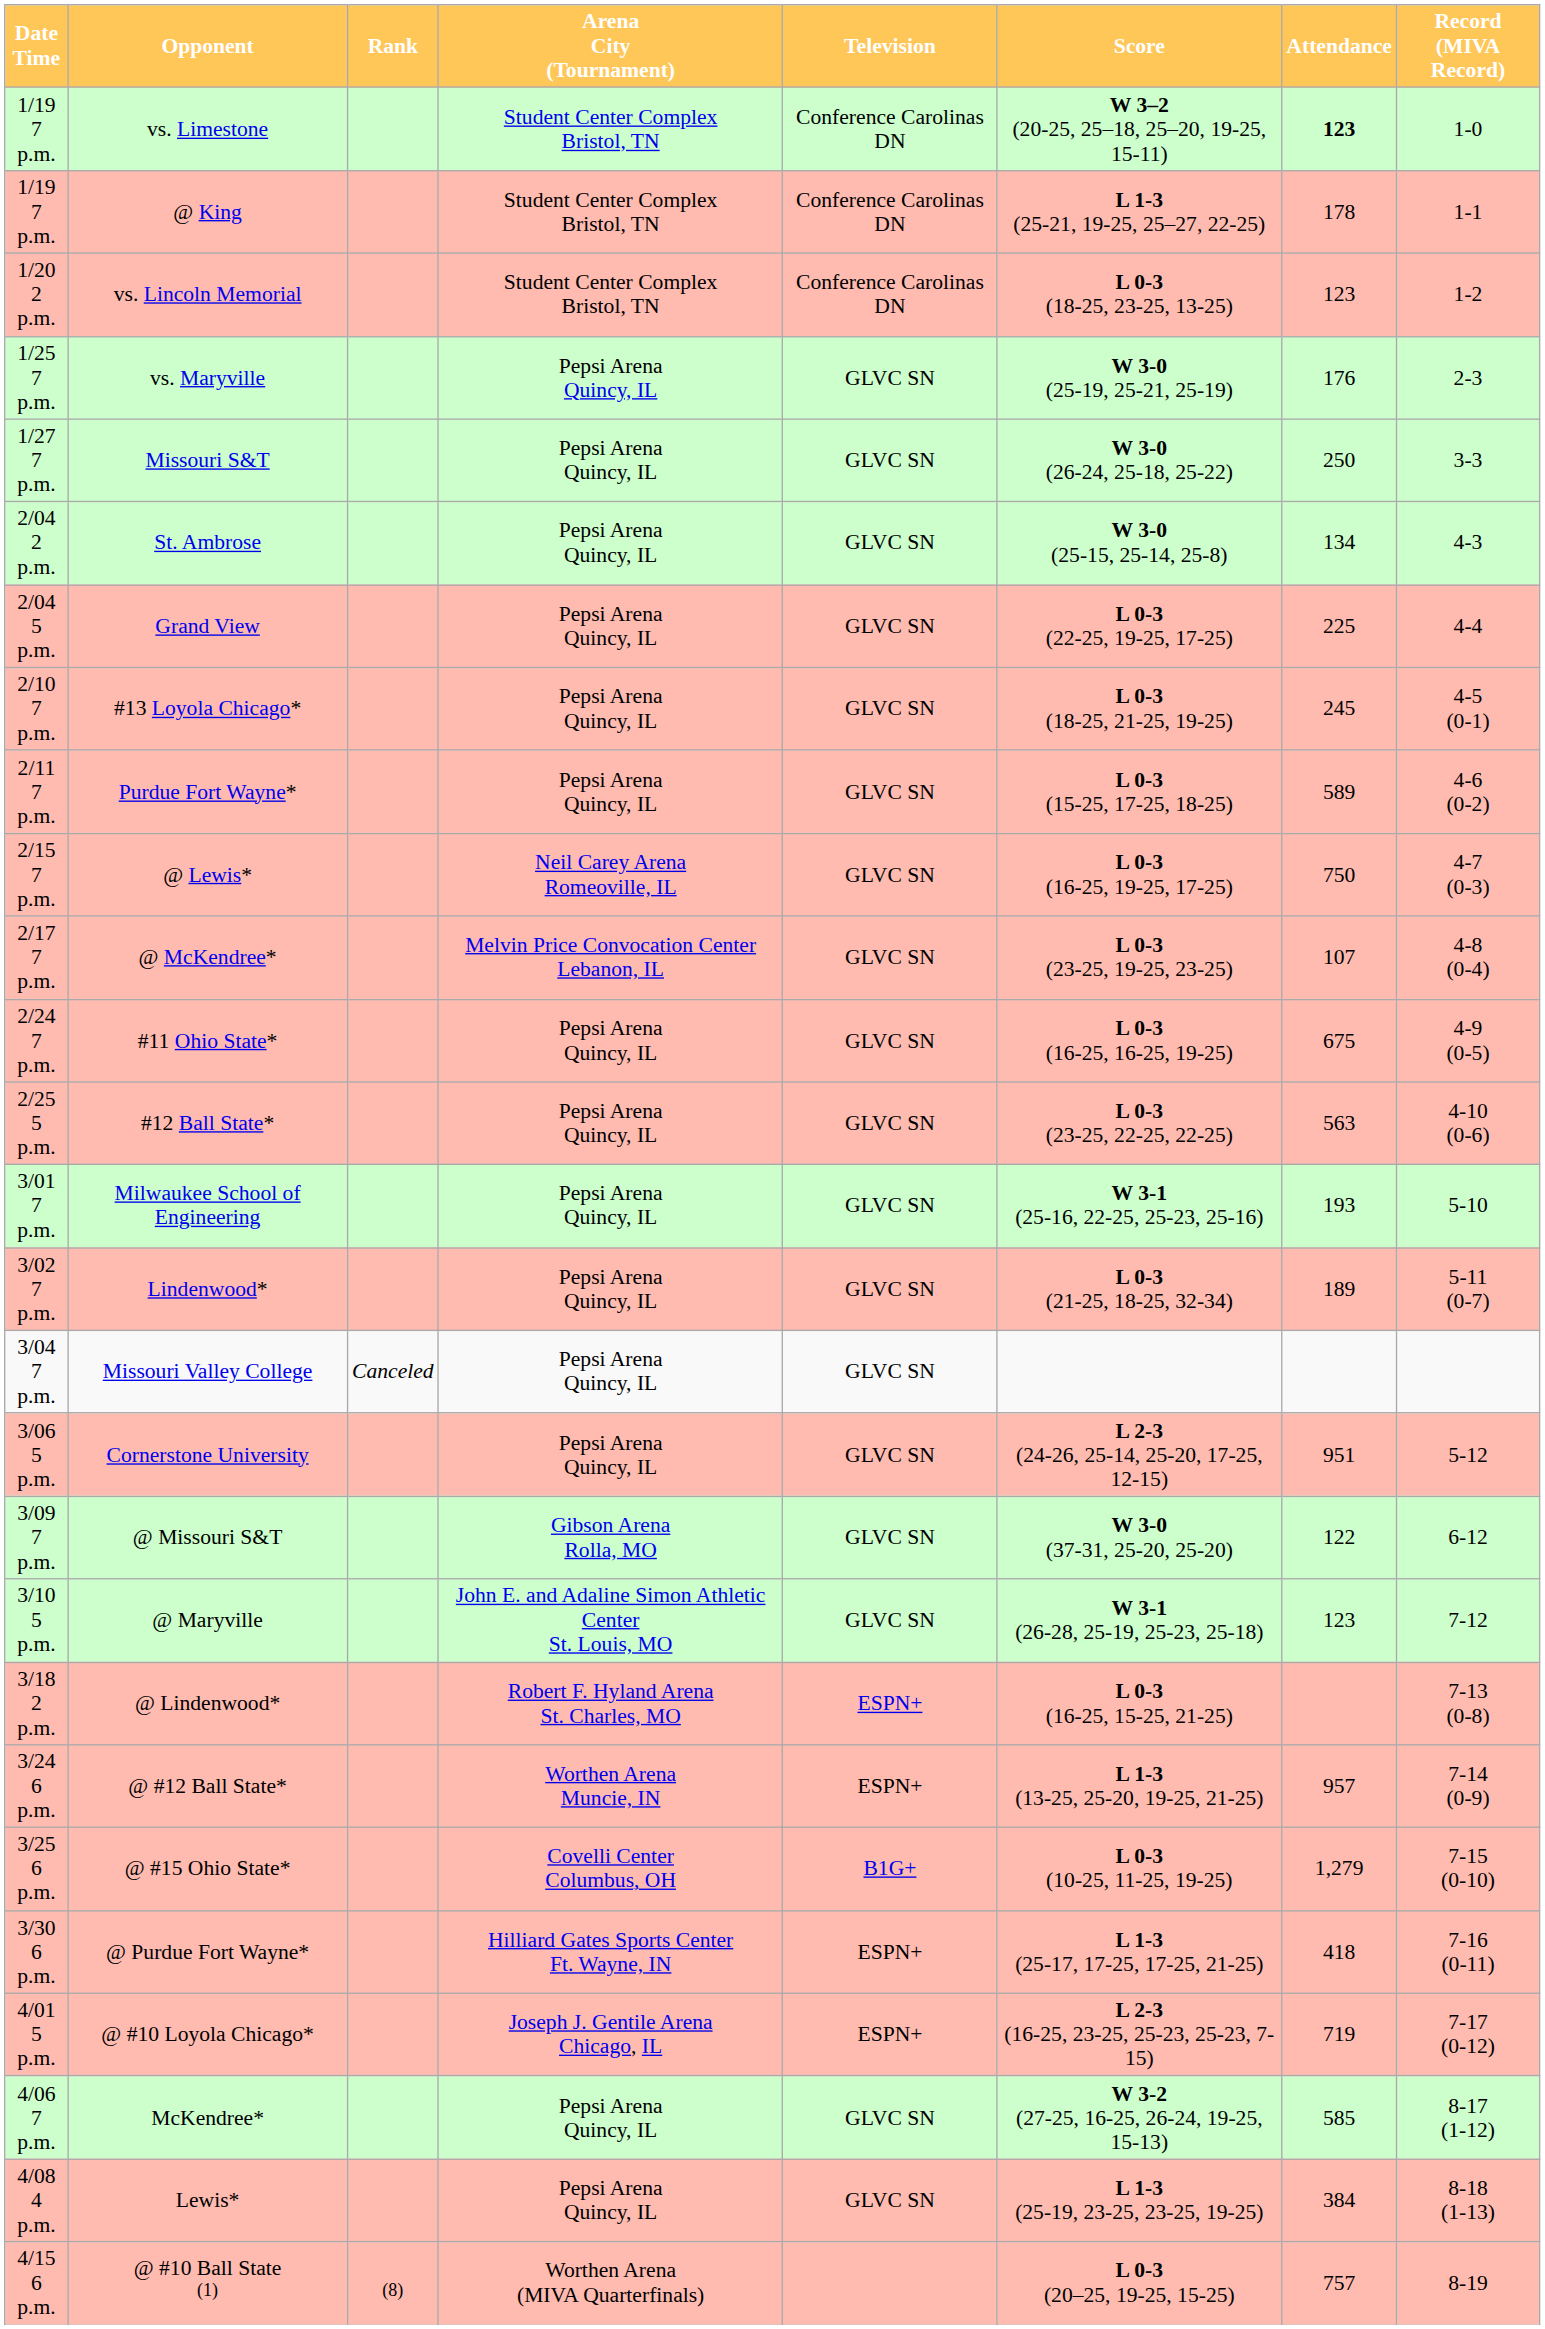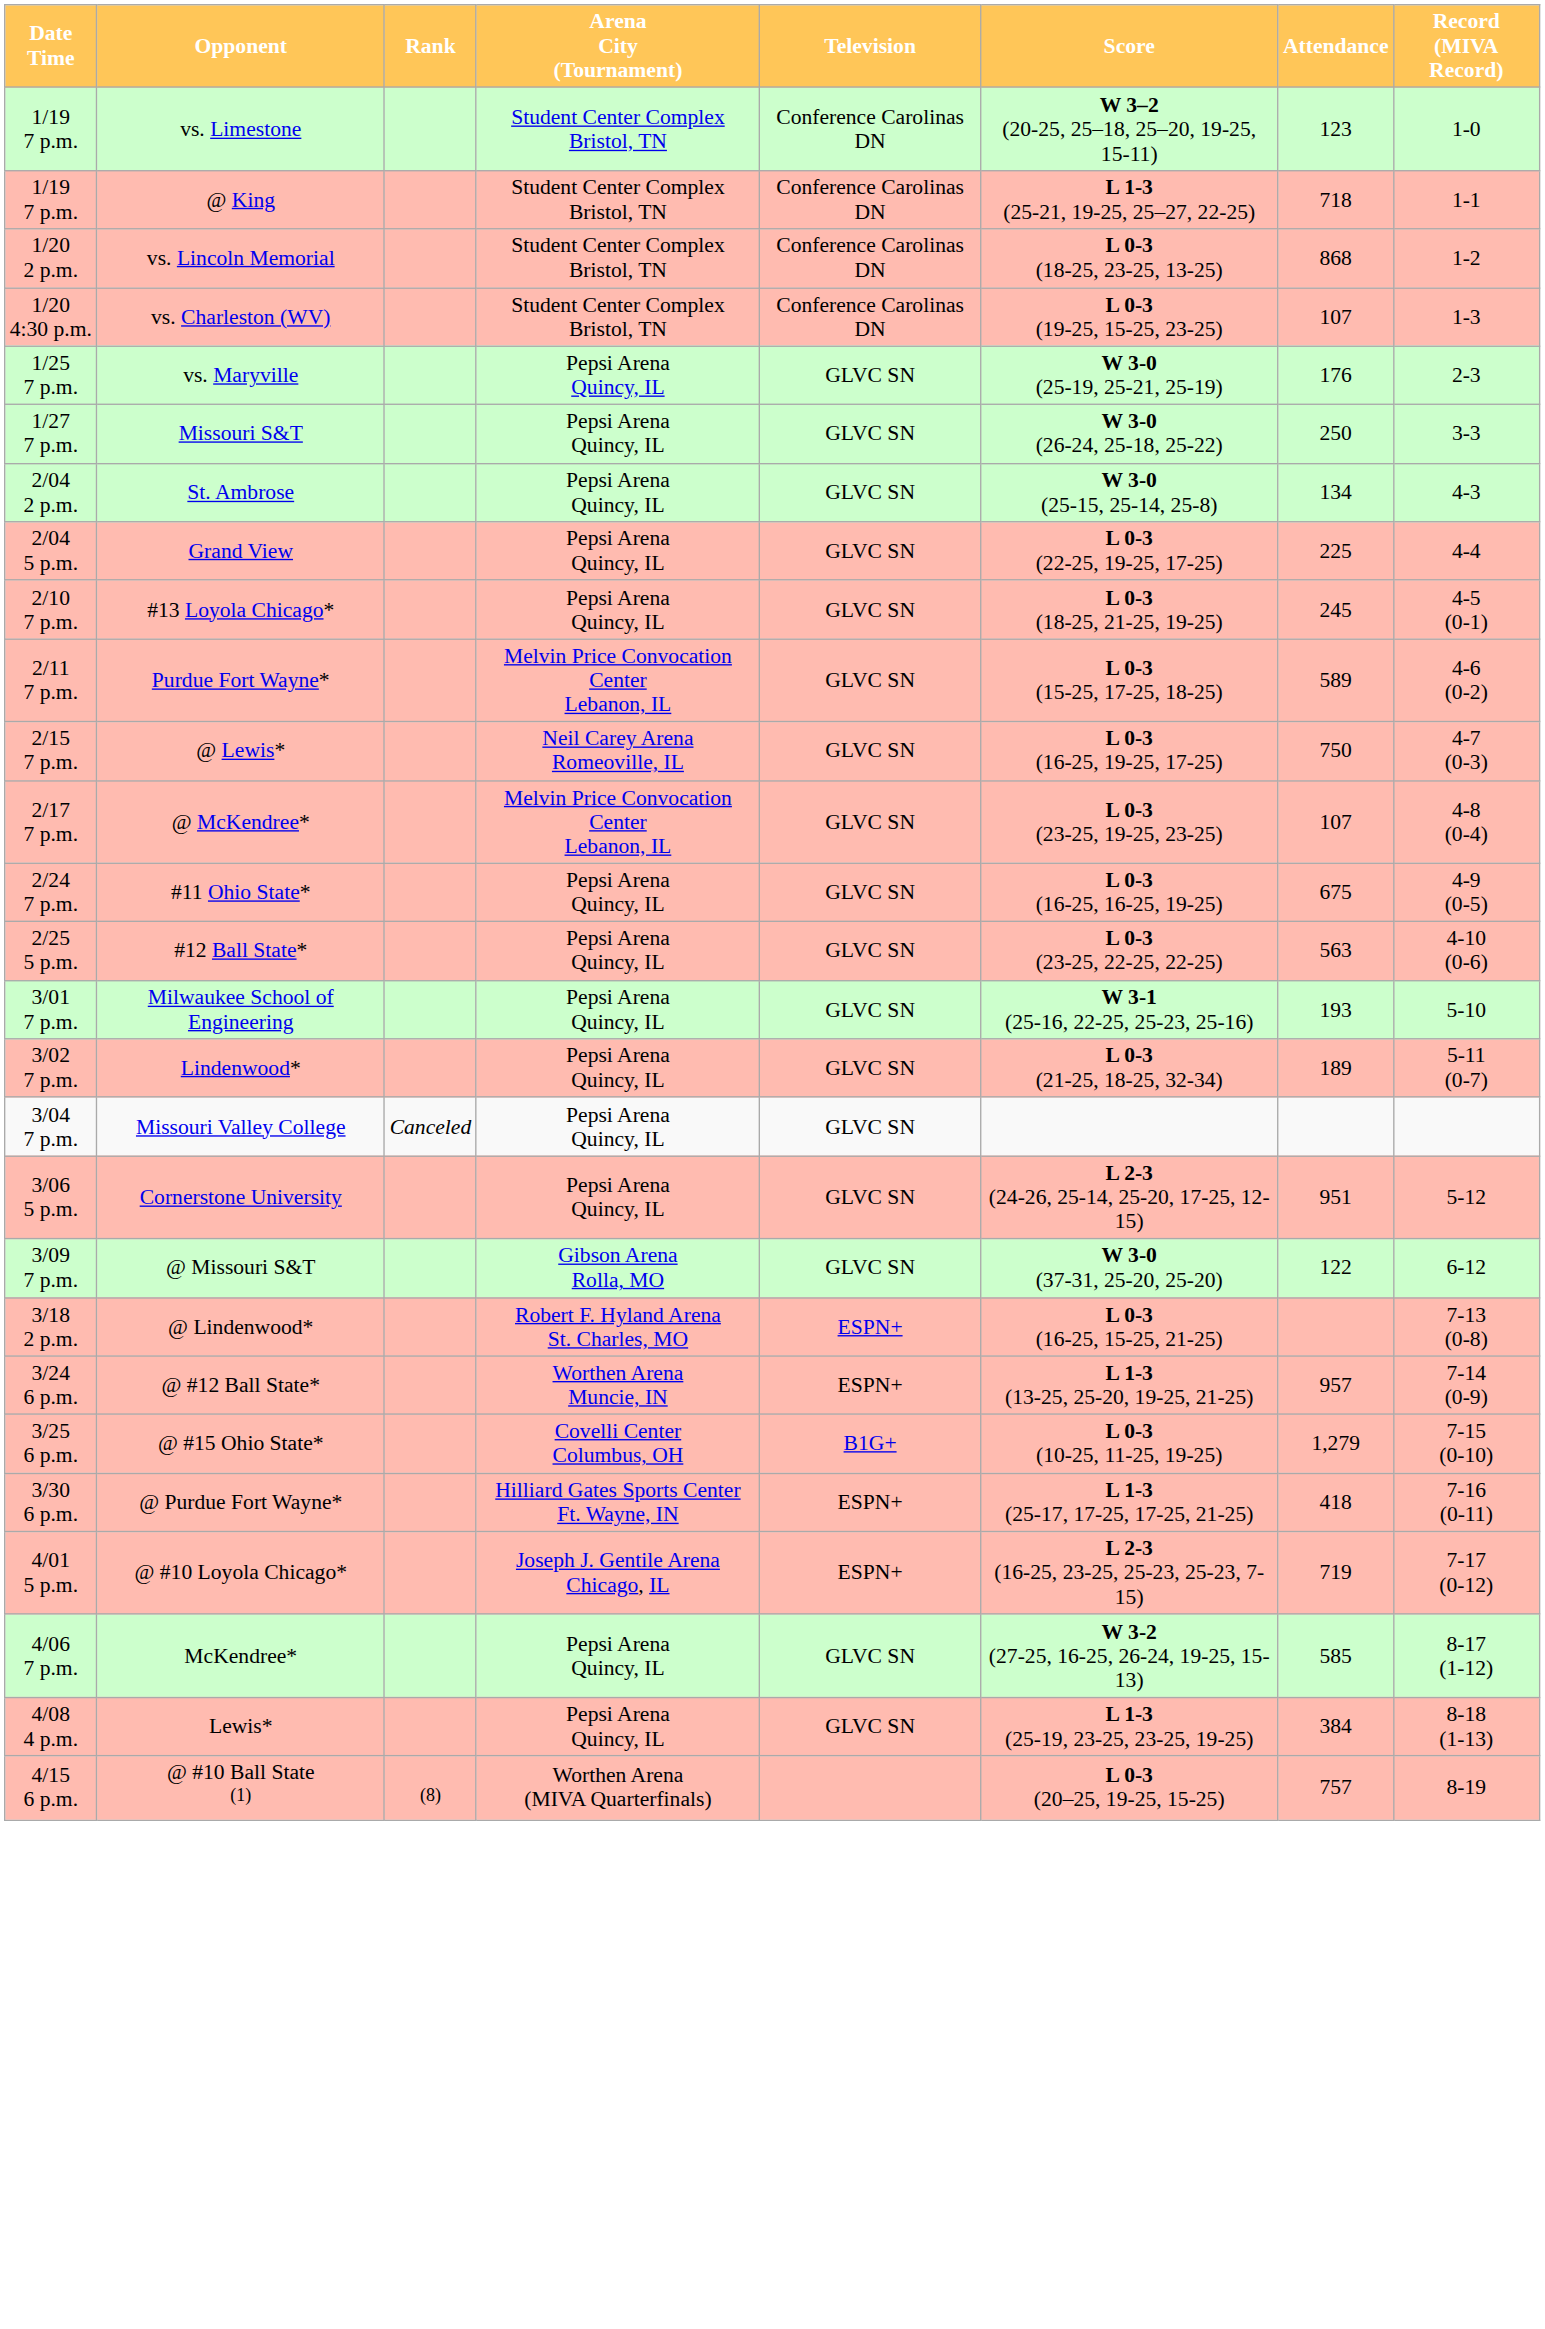 <table class="wikitable sortable" style="width:90%">
 <tr>
 <th style="background:#FFC658; color:#FFFFFF;" scope="col">Date<br>Time</th>
 <th style="background:#FFC658; color:#FFFFFF;" scope="col">Opponent</th>
 <th style="background:#FFC658; color:#FFFFFF;" scope="col">Rank</th>
 <th style="background:#FFC658; color:#FFFFFF;" scope="col">Arena<br>City<br>(Tournament)</th>
 <th style="background:#FFC658; color:#FFFFFF;" scope="col">Television</th>
 <th style="background:#FFC658; color:#FFFFFF;" scope="col">Score</th>
 <th style="background:#FFC658; color:#FFFFFF;" scope="col">Attendance</th>
 <th style="background:#FFC658; color:#FFFFFF;" scope="col">Record<br>(MIVA Record)</th>
 </tr>
 <tr align="center" bgcolor="#ccffcc">
 <td>1/19<br>7 p.m.</td>
 <td>vs. <a href='#'>Limestone</a></td>
 <td></td>
 <td><a href='#'>Student Center Complex</a><br><a href='#'>Bristol, TN</a></td>
 <td>Conference Carolinas DN</td>
 <td><strong>W 3–2</strong><br>(20-25, 25–18, 25–20, 19-25, 15-11)</td>
-<td><strong>123</strong></td>
+<td>123</td>
 <td>1-0</td>
 </tr>
 <tr align="center" bgcolor="#ffbbb">
 <td>1/19<br>7 p.m.</td>
 <td>@ <a href='#'>King</a></td>
 <td></td>
 <td>Student Center Complex<br>Bristol, TN</td>
 <td>Conference Carolinas DN</td>
 <td><strong>L 1-3</strong><br>(25-21, 19-25, 25–27, 22-25)</td>
-<td>178</td>
+<td>718</td>
 <td>1-1</td>
 </tr>
 <tr align="center" bgcolor="#ffbbb">
 <td>1/20<br>2 p.m.</td>
 <td>vs. <a href='#'>Lincoln Memorial</a></td>
 <td></td>
 <td>Student Center Complex<br>Bristol, TN</td>
 <td>Conference Carolinas DN</td>
 <td><strong>L 0-3</strong><br>(18-25, 23-25, 13-25)</td>
-<td>123</td>
+<td>868</td>
 <td>1-2</td>
+</tr>
+<tr align="center" bgcolor="#ffbbb">
+<td>1/20<br>4:30 p.m.</td>
+<td>vs. <a href='#'>Charleston (WV)</a></td>
+<td></td>
+<td>Student Center Complex<br>Bristol, TN</td>
+<td>Conference Carolinas DN</td>
+<td><strong>L 0-3</strong><br>(19-25, 15-25, 23-25)</td>
+<td>107</td>
+<td>1-3</td>
 </tr>
 <tr align="center" bgcolor="#ccffcc">
 <td>1/25<br>7 p.m.</td>
 <td>vs. <a href='#'>Maryville</a></td>
 <td></td>
 <td>Pepsi Arena<br><a href='#'>Quincy, IL</a></td>
 <td>GLVC SN</td>
 <td><strong>W 3-0</strong><br>(25-19, 25-21, 25-19)</td>
 <td>176</td>
 <td>2-3</td>
 </tr>
 <tr align="center" bgcolor="#ccffcc">
 <td>1/27<br>7 p.m.</td>
 <td><a href='#'>Missouri S&T</a></td>
 <td></td>
 <td>Pepsi Arena<br>Quincy, IL</td>
 <td>GLVC SN</td>
 <td><strong>W 3-0</strong><br>(26-24, 25-18, 25-22)</td>
 <td>250</td>
 <td>3-3</td>
 </tr>
 <tr align="center" bgcolor="#ccffcc">
 <td>2/04<br>2 p.m.</td>
 <td><a href='#'>St. Ambrose</a></td>
 <td></td>
 <td>Pepsi Arena<br>Quincy, IL</td>
 <td>GLVC SN</td>
 <td><strong>W 3-0</strong><br>(25-15, 25-14, 25-8)</td>
 <td>134</td>
 <td>4-3</td>
 </tr>
 <tr align="center" bgcolor="#ffbbb">
 <td>2/04<br>5 p.m.</td>
 <td><a href='#'>Grand View</a></td>
 <td></td>
 <td>Pepsi Arena<br>Quincy, IL</td>
 <td>GLVC SN</td>
 <td><strong>L 0-3</strong><br>(22-25, 19-25, 17-25)</td>
 <td>225</td>
 <td>4-4</td>
 </tr>
 <tr align="center" bgcolor="#ffbbb">
 <td>2/10<br>7 p.m.</td>
 <td>#13 <a href='#'>Loyola Chicago</a>*</td>
 <td></td>
 <td>Pepsi Arena<br>Quincy, IL</td>
 <td>GLVC SN</td>
 <td><strong>L 0-3</strong><br>(18-25, 21-25, 19-25)</td>
 <td>245</td>
 <td>4-5<br>(0-1)</td>
 </tr>
 <tr align="center" bgcolor="#ffbbb">
 <td>2/11<br>7 p.m.</td>
 <td><a href='#'>Purdue Fort Wayne</a>*</td>
 <td></td>
-<td>Pepsi Arena<br>Quincy, IL</td>
+<td><a href='#'>Melvin Price Convocation Center</a><br><a href='#'>Lebanon, IL</a></td>
 <td>GLVC SN</td>
 <td><strong>L 0-3</strong><br>(15-25, 17-25, 18-25)</td>
 <td>589</td>
 <td>4-6<br>(0-2)</td>
 </tr>
 <tr align="center" bgcolor="#ffbbb">
 <td>2/15<br>7 p.m.</td>
 <td>@ <a href='#'>Lewis</a>*</td>
 <td></td>
 <td><a href='#'>Neil Carey Arena</a><br><a href='#'>Romeoville, IL</a></td>
 <td>GLVC SN</td>
 <td><strong>L 0-3</strong><br>(16-25, 19-25, 17-25)</td>
 <td>750</td>
 <td>4-7<br>(0-3)</td>
 </tr>
 <tr align="center" bgcolor="#ffbbb">
 <td>2/17<br>7 p.m.</td>
 <td>@ <a href='#'>McKendree</a>*</td>
 <td></td>
 <td><a href='#'>Melvin Price Convocation Center</a><br><a href='#'>Lebanon, IL</a></td>
 <td>GLVC SN</td>
 <td><strong>L 0-3</strong><br>(23-25, 19-25, 23-25)</td>
 <td>107</td>
 <td>4-8<br>(0-4)</td>
 </tr>
 <tr align="center" bgcolor="#ffbbb">
 <td>2/24<br>7 p.m.</td>
 <td>#11 <a href='#'>Ohio State</a>*</td>
 <td></td>
 <td>Pepsi Arena<br>Quincy, IL</td>
 <td>GLVC SN</td>
 <td><strong>L 0-3</strong><br>(16-25, 16-25, 19-25)</td>
 <td>675</td>
 <td>4-9<br>(0-5)</td>
 </tr>
 <tr align="center" bgcolor="#ffbbb">
 <td>2/25<br>5 p.m.</td>
 <td>#12 <a href='#'>Ball State</a>*</td>
 <td></td>
 <td>Pepsi Arena<br>Quincy, IL</td>
 <td>GLVC SN</td>
 <td><strong>L 0-3</strong><br>(23-25, 22-25, 22-25)</td>
 <td>563</td>
 <td>4-10<br>(0-6)</td>
 </tr>
 <tr align="center" bgcolor="#ccffcc">
 <td>3/01<br>7 p.m.</td>
 <td><a href='#'>Milwaukee School of Engineering</a></td>
 <td></td>
 <td>Pepsi Arena<br>Quincy, IL</td>
 <td>GLVC SN</td>
 <td><strong>W 3-1</strong><br>(25-16, 22-25, 25-23, 25-16)</td>
 <td>193</td>
 <td>5-10</td>
 </tr>
 <tr align="center" bgcolor="#ffbbb">
 <td>3/02<br>7 p.m.</td>
 <td><a href='#'>Lindenwood</a>*</td>
 <td></td>
 <td>Pepsi Arena<br>Quincy, IL</td>
 <td>GLVC SN</td>
 <td><strong>L 0-3</strong><br>(21-25, 18-25, 32-34)</td>
 <td>189</td>
 <td>5-11<br>(0-7)</td>
 </tr>
 <tr align="center">
 <td>3/04<br>7 p.m.</td>
 <td><a href='#'>Missouri Valley College</a></td>
 <td><em>Canceled</em></td>
 <td>Pepsi Arena<br>Quincy, IL</td>
 <td>GLVC SN</td>
 <td></td>
 <td></td>
 <td></td>
 </tr>
 <tr align="center" bgcolor="#ffbbb">
 <td>3/06<br>5 p.m.</td>
 <td><a href='#'>Cornerstone University</a></td>
 <td></td>
 <td>Pepsi Arena<br>Quincy, IL</td>
 <td>GLVC SN</td>
 <td><strong>L 2-3</strong><br>(24-26, 25-14, 25-20, 17-25, 12-15)</td>
 <td>951</td>
 <td>5-12</td>
 </tr>
 <tr align="center" bgcolor="#ccffcc">
 <td>3/09<br>7 p.m.</td>
 <td>@ Missouri S&T</td>
 <td></td>
 <td><a href='#'>Gibson Arena</a><br><a href='#'>Rolla, MO</a></td>
 <td>GLVC SN</td>
 <td><strong>W 3-0</strong><br>(37-31, 25-20, 25-20)</td>
 <td>122</td>
 <td>6-12</td>
 </tr>
-<tr align="center" bgcolor="#ccffcc">
-<td>3/10<br>5 p.m.</td>
-<td>@ Maryville</td>
-<td></td>
-<td><a href='#'>John E. and Adaline Simon Athletic Center</a><br><a href='#'>St. Louis, MO</a></td>
-<td>GLVC SN</td>
-<td><strong>W 3-1</strong><br>(26-28, 25-19, 25-23, 25-18)</td>
-<td>123</td>
-<td>7-12</td>
-</tr>
 <tr align="center" bgcolor="#ffbbb">
 <td>3/18<br>2 p.m.</td>
 <td>@ Lindenwood*</td>
 <td></td>
 <td><a href='#'>Robert F. Hyland Arena</a><br><a href='#'>St. Charles, MO</a></td>
 <td><a href='#'>ESPN+</a></td>
 <td><strong>L 0-3</strong><br>(16-25, 15-25, 21-25)</td>
 <td></td>
 <td>7-13<br>(0-8)</td>
 </tr>
 <tr align="center" bgcolor="#ffbbb">
 <td>3/24<br>6 p.m.</td>
 <td>@ #12 Ball State*</td>
 <td></td>
 <td><a href='#'>Worthen Arena</a><br><a href='#'>Muncie, IN</a></td>
 <td>ESPN+</td>
 <td><strong>L 1-3</strong><br>(13-25, 25-20, 19-25, 21-25)</td>
 <td>957</td>
 <td>7-14<br>(0-9)</td>
 </tr>
 <tr align="center" bgcolor="#ffbbb">
 <td>3/25<br>6 p.m.</td>
 <td>@ #15 Ohio State*</td>
 <td></td>
 <td><a href='#'>Covelli Center</a><br><a href='#'>Columbus, OH</a></td>
 <td><a href='#'>B1G+</a></td>
 <td><strong>L 0-3</strong><br>(10-25, 11-25, 19-25)</td>
 <td>1,279</td>
 <td>7-15<br>(0-10)</td>
 </tr>
 <tr align="center" bgcolor="#ffbbb">
 <td>3/30<br>6 p.m.</td>
 <td>@ Purdue Fort Wayne*</td>
 <td></td>
 <td><a href='#'>Hilliard Gates Sports Center</a><br><a href='#'>Ft. Wayne, IN</a></td>
 <td>ESPN+</td>
 <td><strong>L 1-3</strong><br>(25-17, 17-25, 17-25, 21-25)</td>
 <td>418</td>
 <td>7-16<br>(0-11)</td>
 </tr>
 <tr align="center" bgcolor="#ffbbb">
 <td>4/01<br>5 p.m.</td>
 <td>@ #10 Loyola Chicago*</td>
 <td></td>
 <td><a href='#'>Joseph J. Gentile Arena</a><br><a href='#'>Chicago</a>, <a href='#'>IL</a></td>
 <td>ESPN+</td>
 <td><strong>L 2-3</strong><br>(16-25, 23-25, 25-23, 25-23, 7-15)</td>
 <td>719</td>
 <td>7-17<br>(0-12)</td>
 </tr>
 <tr align="center" bgcolor="#ccffcc">
 <td>4/06<br>7 p.m.</td>
 <td>McKendree*</td>
 <td></td>
 <td>Pepsi Arena<br>Quincy, IL</td>
 <td>GLVC SN</td>
 <td><strong>W 3-2</strong><br>(27-25, 16-25, 26-24, 19-25, 15-13)</td>
 <td>585</td>
 <td>8-17<br>(1-12)</td>
 </tr>
 <tr align="center" bgcolor="#ffbbb">
 <td>4/08<br>4 p.m.</td>
 <td>Lewis*</td>
 <td></td>
 <td>Pepsi Arena<br>Quincy, IL</td>
 <td>GLVC SN</td>
 <td><strong>L 1-3</strong><br>(25-19, 23-25, 23-25, 19-25)</td>
 <td>384</td>
 <td>8-18<br>(1-13)</td>
 </tr>
 <tr align="center" bgcolor="#ffbbb">
 <td>4/15<br>6 p.m.</td>
 <td>@ #10 Ball State <br> <sup>(1)</sup></td>
 <td><br> <sup>(8)</sup></td>
 <td>Worthen Arena<br>(MIVA Quarterfinals)</td>
 <td></td>
 <td><strong>L 0-3</strong><br>(20–25, 19-25, 15-25)</td>
 <td>757</td>
 <td>8-19</td>
 </tr>
 </table>
